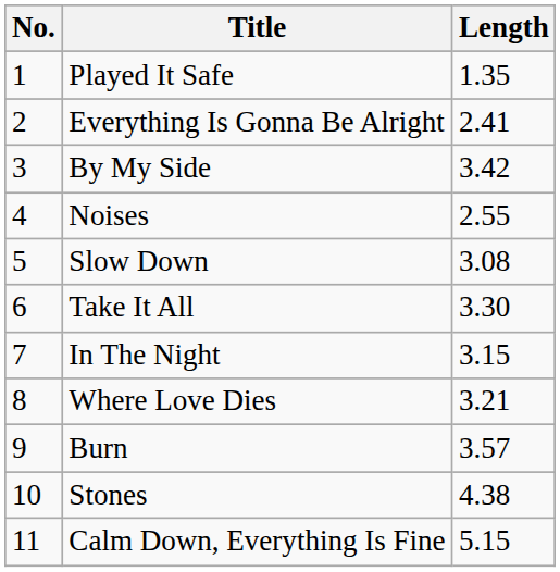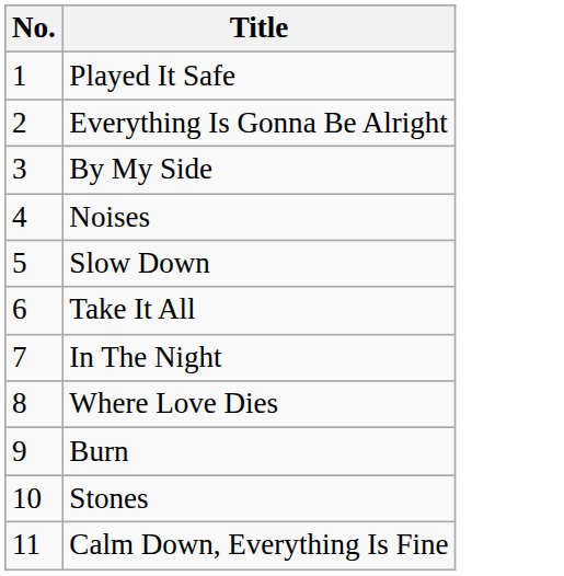 <table class="wikitable">
 <tr>
 <th>No.</th>
 <th>Title</th>
-<th>Length</th>
 </tr>
 <tr>
 <td>1</td>
 <td>Played It Safe</td>
-<td>1.35</td>
 </tr>
 <tr>
 <td>2</td>
 <td>Everything Is Gonna Be Alright</td>
-<td>2.41</td>
 </tr>
 <tr>
 <td>3</td>
 <td>By My Side</td>
-<td>3.42</td>
 </tr>
 <tr>
 <td>4</td>
 <td>Noises</td>
-<td>2.55</td>
 </tr>
 <tr>
 <td>5</td>
 <td>Slow Down</td>
-<td>3.08</td>
 </tr>
 <tr>
 <td>6</td>
 <td>Take It All</td>
-<td>3.30</td>
 </tr>
 <tr>
 <td>7</td>
 <td>In The Night</td>
-<td>3.15</td>
 </tr>
 <tr>
 <td>8</td>
 <td>Where Love Dies</td>
-<td>3.21</td>
 </tr>
 <tr>
 <td>9</td>
 <td>Burn</td>
-<td>3.57</td>
 </tr>
 <tr>
 <td>10</td>
 <td>Stones</td>
-<td>4.38</td>
 </tr>
 <tr>
 <td>11</td>
 <td>Calm Down, Everything Is Fine</td>
-<td>5.15</td>
 </tr>
 </table>
